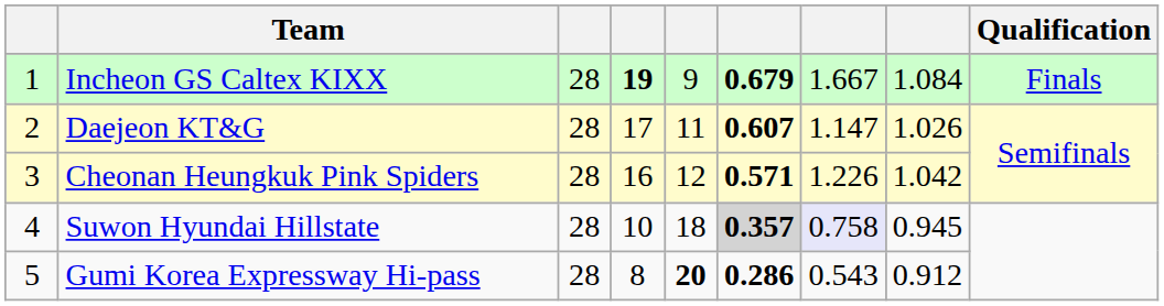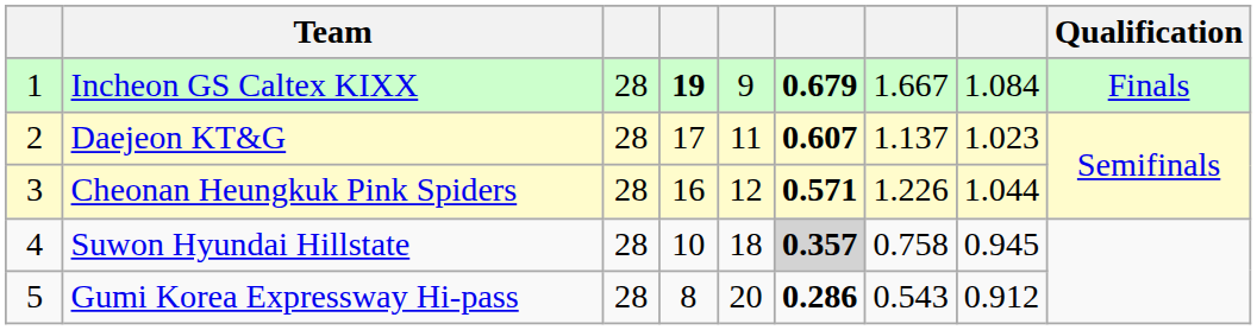 <table class="wikitable" style="text-align:center;">
 <tr>
 <th width=20></th>
 <th width=250>Team</th>
 <th width=20></th>
 <th width=20></th>
 <th width=20></th>
 <th width=35></th>
 <th width=35></th>
 <th width=35></th>
 <th width=50>Qualification</th>
 </tr>
 <tr bgcolor=#ccffcc>
 <td>1</td>
 <td align=left><a href='#'>Incheon GS Caltex KIXX</a></td>
 <td>28</td>
 <td><strong>19</strong></td>
 <td>9</td>
 <td><strong>0.679</strong></td>
 <td>1.667</td>
 <td>1.084</td>
 <td><a href='#'>Finals</a></td>
 </tr>
 <tr bgcolor=#fffccc>
 <td>2</td>
 <td align=left><a href='#'>Daejeon KT&G</a></td>
 <td>28</td>
 <td>17</td>
 <td>11</td>
 <td><strong>0.607</strong></td>
-<td>1.147</td>
-<td>1.026</td>
+<td>1.137</td>
+<td>1.023</td>
 <td rowspan="2"><a href='#'>Semifinals</a></td>
 </tr>
 <tr bgcolor=#fffccc>
 <td>3</td>
 <td align=left><a href='#'>Cheonan Heungkuk Pink Spiders</a></td>
 <td>28</td>
 <td>16</td>
 <td>12</td>
 <td><strong>0.571</strong></td>
 <td>1.226</td>
-<td>1.042</td>
+<td>1.044</td>
 </tr>
 <tr>
 <td>4</td>
 <td align=left><a href='#'>Suwon Hyundai Hillstate</a></td>
 <td>28</td>
 <td>10</td>
 <td>18</td>
 <td style="background: lightgrey;"><strong>0.357</strong></td>
-<td style="background: lavender;">0.758</td>
+<td>0.758</td>
 <td>0.945</td>
 <td rowspan="3"></td>
 </tr>
 <tr>
 <td>5</td>
 <td align=left><a href='#'>Gumi Korea Expressway Hi-pass</a></td>
 <td>28</td>
 <td>8</td>
-<td><strong>20</strong></td>
+<td>20</td>
 <td><strong>0.286</strong></td>
 <td>0.543</td>
 <td>0.912</td>
 </tr>
 </table>
